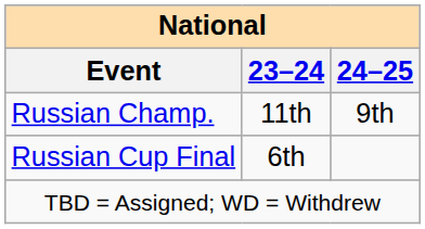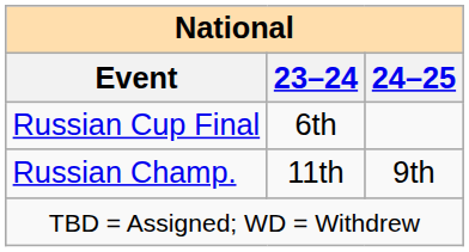 <table class="wikitable" style="text-align:center">
 <tr>
 <th colspan="3" style="background-color: #ffdead; " align="center">National</th>
 </tr>
 <tr>
 <th>Event</th>
 <th><a href='#'>23–24</a></th>
 <th><a href='#'>24–25</a></th>
 </tr>
 <tr>
+<td align=left><a href='#'>Russian Cup Final</a></td>
+<td>6th</td>
+<td></td>
+</tr>
+<tr>
 <td align=left><a href='#'>Russian Champ.</a></td>
 <td>11th</td>
 <td>9th</td>
 </tr>
 <tr>
-<td align=left><a href='#'>Russian Cup Final</a></td>
-<td>6th</td>
-<td></td>
-</tr>
-<tr>
 <td colspan="3" align="center"><small> TBD = Assigned; WD = Withdrew</small></td>
 </tr>
 </table>
